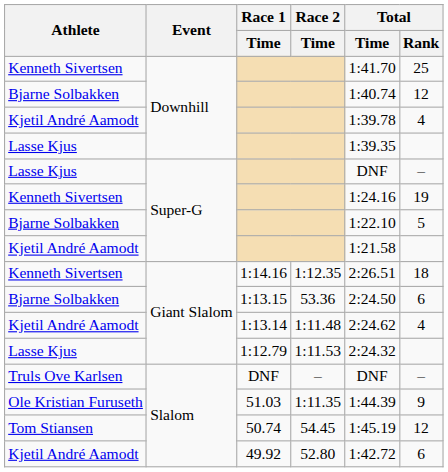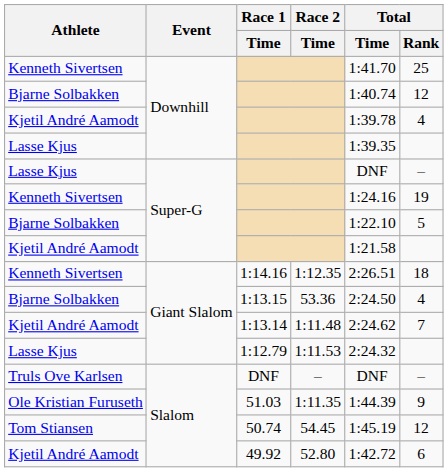 <table class="wikitable" style="font-size:90%">
 <tr>
 <th rowspan="2">Athlete</th>
 <th rowspan="2">Event</th>
 <th>Race 1</th>
 <th>Race 2</th>
 <th colspan="2">Total</th>
 </tr>
 <tr>
 <th>Time</th>
 <th>Time</th>
 <th>Time</th>
 <th>Rank</th>
 </tr>
 <tr>
 <td><a href='#'>Kenneth Sivertsen</a></td>
 <td rowspan="4">Downhill</td>
 <td colspan="2" bgcolor="wheat"></td>
 <td align="center">1:41.70</td>
 <td align="center">25</td>
 </tr>
 <tr>
 <td><a href='#'>Bjarne Solbakken</a></td>
 <td colspan="2" bgcolor="wheat"></td>
 <td align="center">1:40.74</td>
 <td align="center">12</td>
 </tr>
 <tr>
 <td><a href='#'>Kjetil André Aamodt</a></td>
 <td colspan="2" bgcolor="wheat"></td>
 <td align="center">1:39.78</td>
 <td align="center">4</td>
 </tr>
 <tr>
 <td><a href='#'>Lasse Kjus</a></td>
 <td colspan="2" bgcolor="wheat"></td>
 <td align="center">1:39.35</td>
 <td align="center"></td>
 </tr>
 <tr>
 <td><a href='#'>Lasse Kjus</a></td>
 <td rowspan="4">Super-G</td>
 <td colspan="2" bgcolor="wheat"></td>
 <td align="center">DNF</td>
 <td align="center">–</td>
 </tr>
 <tr>
 <td><a href='#'>Kenneth Sivertsen</a></td>
 <td colspan="2" bgcolor="wheat"></td>
 <td align="center">1:24.16</td>
 <td align="center">19</td>
 </tr>
 <tr>
 <td><a href='#'>Bjarne Solbakken</a></td>
 <td colspan="2" bgcolor="wheat"></td>
 <td align="center">1:22.10</td>
 <td align="center">5</td>
 </tr>
 <tr>
 <td><a href='#'>Kjetil André Aamodt</a></td>
 <td colspan="2" bgcolor="wheat"></td>
 <td align="center">1:21.58</td>
 <td align="center"></td>
 </tr>
 <tr>
 <td><a href='#'>Kenneth Sivertsen</a></td>
 <td rowspan="4">Giant Slalom</td>
 <td align="center">1:14.16</td>
 <td align="center">1:12.35</td>
 <td align="center">2:26.51</td>
 <td align="center">18</td>
 </tr>
 <tr>
 <td><a href='#'>Bjarne Solbakken</a></td>
 <td align="center">1:13.15</td>
 <td align="center">53.36</td>
 <td align="center">2:24.50</td>
-<td align="center">6</td>
+<td align="center">4</td>
 </tr>
 <tr>
 <td><a href='#'>Kjetil André Aamodt</a></td>
 <td align="center">1:13.14</td>
 <td align="center">1:11.48</td>
 <td align="center">2:24.62</td>
-<td align="center">4</td>
+<td align="center">7</td>
 </tr>
 <tr>
 <td><a href='#'>Lasse Kjus</a></td>
 <td align="center">1:12.79</td>
 <td align="center">1:11.53</td>
 <td align="center">2:24.32</td>
 <td align="center"></td>
 </tr>
 <tr>
 <td><a href='#'>Truls Ove Karlsen</a></td>
 <td rowspan="4">Slalom</td>
 <td align="center">DNF</td>
 <td align="center">–</td>
 <td align="center">DNF</td>
 <td align="center">–</td>
 </tr>
 <tr>
 <td><a href='#'>Ole Kristian Furuseth</a></td>
 <td align="center">51.03</td>
 <td align="center">1:11.35</td>
 <td align="center">1:44.39</td>
 <td align="center">9</td>
 </tr>
 <tr>
 <td><a href='#'>Tom Stiansen</a></td>
 <td align="center">50.74</td>
 <td align="center">54.45</td>
 <td align="center">1:45.19</td>
 <td align="center">12</td>
 </tr>
 <tr>
 <td><a href='#'>Kjetil André Aamodt</a></td>
 <td align="center">49.92</td>
 <td align="center">52.80</td>
 <td align="center">1:42.72</td>
 <td align="center">6</td>
 </tr>
 </table>
